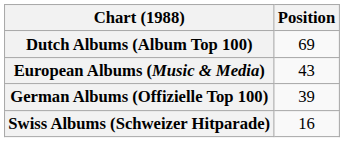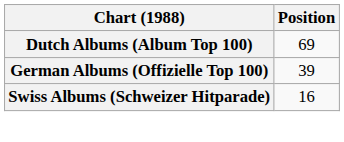 <table class="wikitable sortable plainrowheaders" style="text-align:center">
 <tr>
 <th scope="col">Chart (1988)</th>
 <th scope="col">Position</th>
 </tr>
 <tr>
 <th scope="row">Dutch Albums (Album Top 100)</th>
 <td>69</td>
 </tr>
 <tr>
-<th scope="row">European Albums (<em>Music & Media</em>)</th>
-<td>43</td>
-</tr>
-<tr>
 <th scope="row">German Albums (Offizielle Top 100)</th>
 <td>39</td>
 </tr>
 <tr>
 <th scope="row">Swiss Albums (Schweizer Hitparade)</th>
 <td>16</td>
 </tr>
 </table>
